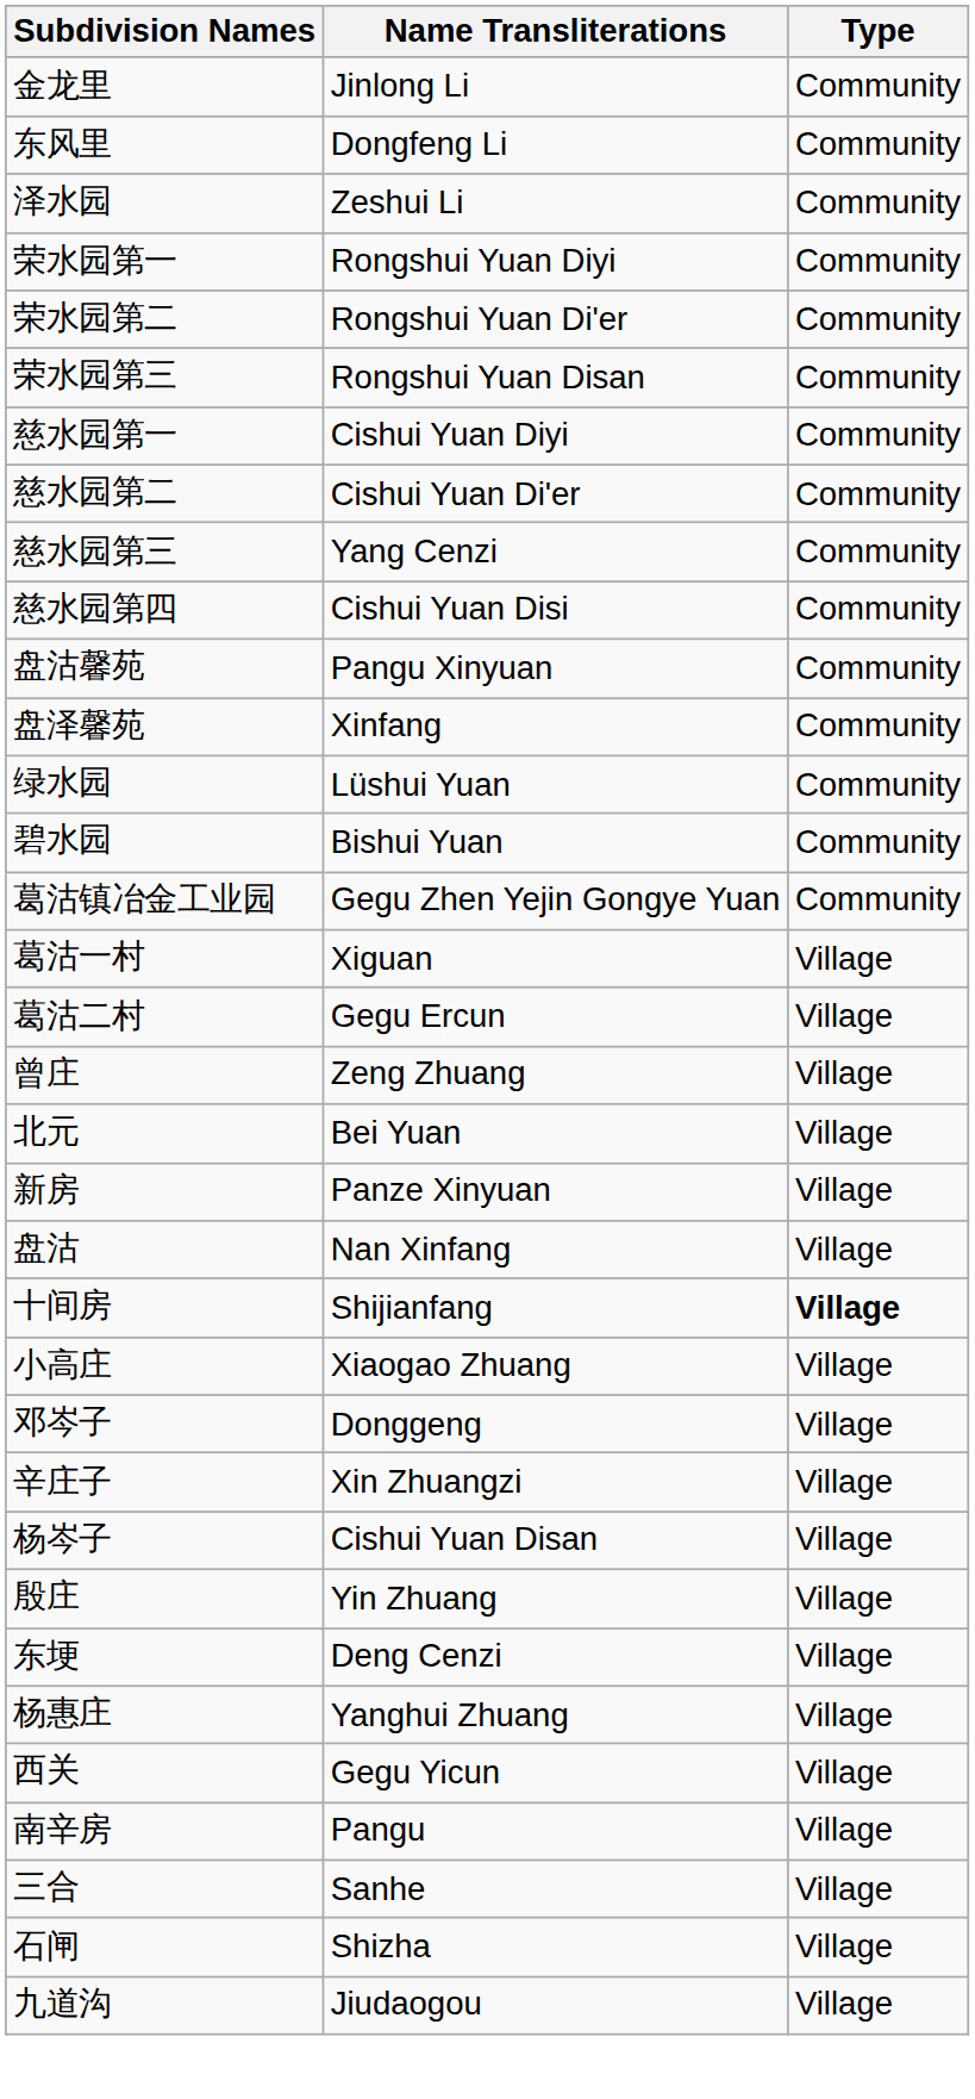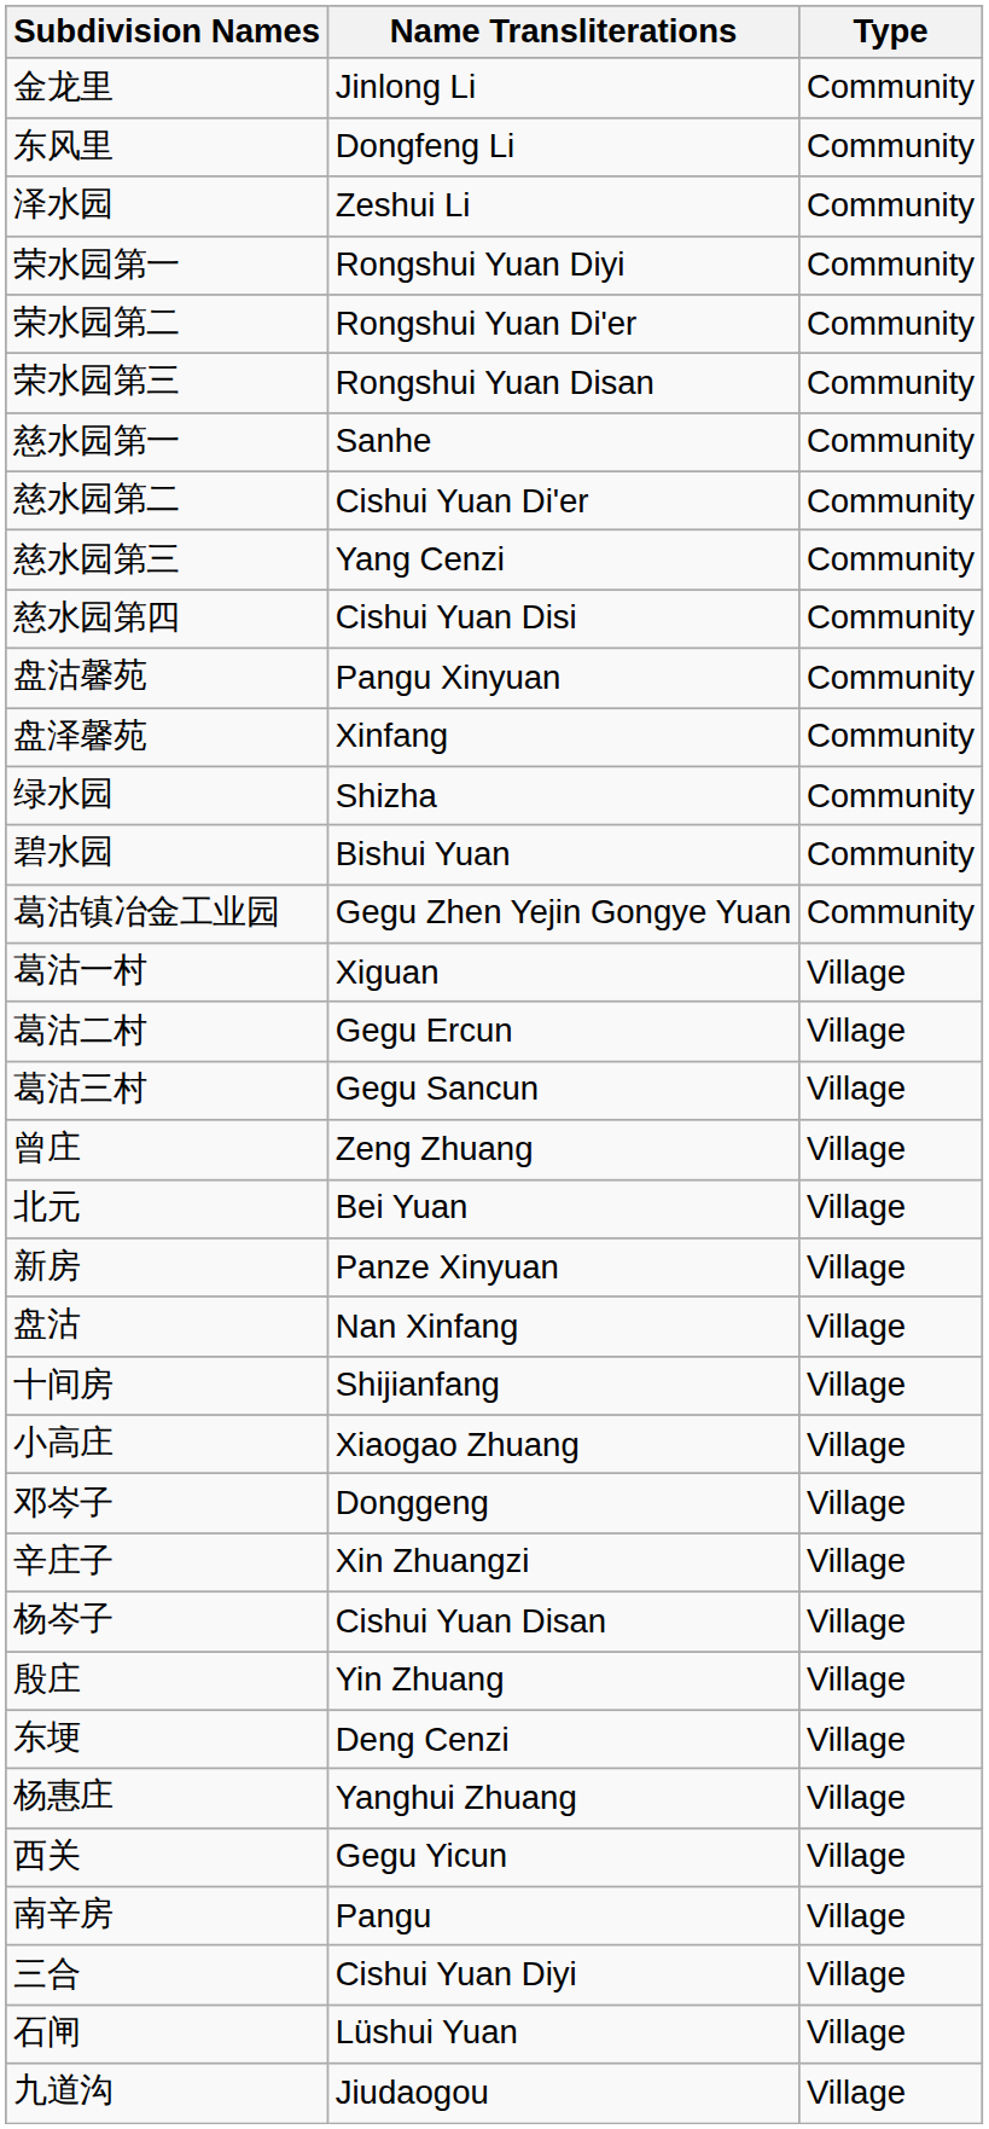 <table class="wikitable sortable">
 <tr>
 <th>Subdivision Names</th>
 <th>Name Transliterations</th>
 <th>Type</th>
 </tr>
 <tr>
 <td>金龙里</td>
 <td>Jinlong Li</td>
 <td>Community</td>
 </tr>
 <tr>
 <td>东风里</td>
 <td>Dongfeng Li</td>
 <td>Community</td>
 </tr>
 <tr>
 <td>泽水园</td>
 <td>Zeshui Li</td>
 <td>Community</td>
 </tr>
 <tr>
 <td>荣水园第一</td>
 <td>Rongshui Yuan Diyi</td>
 <td>Community</td>
 </tr>
 <tr>
 <td>荣水园第二</td>
 <td>Rongshui Yuan Di'er</td>
 <td>Community</td>
 </tr>
 <tr>
 <td>荣水园第三</td>
 <td>Rongshui Yuan Disan</td>
 <td>Community</td>
 </tr>
 <tr>
 <td>慈水园第一</td>
-<td>Cishui Yuan Diyi</td>
+<td>Sanhe</td>
 <td>Community</td>
 </tr>
 <tr>
 <td>慈水园第二</td>
 <td>Cishui Yuan Di'er</td>
 <td>Community</td>
 </tr>
 <tr>
 <td>慈水园第三</td>
 <td>Yang Cenzi</td>
 <td>Community</td>
 </tr>
 <tr>
 <td>慈水园第四</td>
 <td>Cishui Yuan Disi</td>
 <td>Community</td>
 </tr>
 <tr>
 <td>盘沽馨苑</td>
 <td>Pangu Xinyuan</td>
 <td>Community</td>
 </tr>
 <tr>
 <td>盘泽馨苑</td>
 <td>Xinfang</td>
 <td>Community</td>
 </tr>
 <tr>
 <td>绿水园</td>
-<td>Lüshui Yuan</td>
+<td>Shizha</td>
 <td>Community</td>
 </tr>
 <tr>
 <td>碧水园</td>
 <td>Bishui Yuan</td>
 <td>Community</td>
 </tr>
 <tr>
 <td>葛沽镇冶金工业园</td>
 <td>Gegu Zhen Yejin Gongye Yuan</td>
 <td>Community</td>
 </tr>
 <tr>
 <td>葛沽一村</td>
 <td>Xiguan</td>
 <td>Village</td>
 </tr>
 <tr>
 <td>葛沽二村</td>
 <td>Gegu Ercun</td>
+<td>Village</td>
+</tr>
+<tr>
+<td>葛沽三村</td>
+<td>Gegu Sancun</td>
 <td>Village</td>
 </tr>
 <tr>
 <td>曾庄</td>
 <td>Zeng Zhuang</td>
 <td>Village</td>
 </tr>
 <tr>
 <td>北元</td>
 <td>Bei Yuan</td>
 <td>Village</td>
 </tr>
 <tr>
 <td>新房</td>
 <td>Panze Xinyuan</td>
 <td>Village</td>
 </tr>
 <tr>
 <td>盘沽</td>
 <td>Nan Xinfang</td>
 <td>Village</td>
 </tr>
 <tr>
 <td>十间房</td>
 <td>Shijianfang</td>
-<td><strong>Village</strong></td>
+<td>Village</td>
 </tr>
 <tr>
 <td>小高庄</td>
 <td>Xiaogao Zhuang</td>
 <td>Village</td>
 </tr>
 <tr>
 <td>邓岑子</td>
 <td>Donggeng</td>
 <td>Village</td>
 </tr>
 <tr>
 <td>辛庄子</td>
 <td>Xin Zhuangzi</td>
 <td>Village</td>
 </tr>
 <tr>
 <td>杨岑子</td>
 <td>Cishui Yuan Disan</td>
 <td>Village</td>
 </tr>
 <tr>
 <td>殷庄</td>
 <td>Yin Zhuang</td>
 <td>Village</td>
 </tr>
 <tr>
 <td>东埂</td>
 <td>Deng Cenzi</td>
 <td>Village</td>
 </tr>
 <tr>
 <td>杨惠庄</td>
 <td>Yanghui Zhuang</td>
 <td>Village</td>
 </tr>
 <tr>
 <td>西关</td>
 <td>Gegu Yicun</td>
 <td>Village</td>
 </tr>
 <tr>
 <td>南辛房</td>
 <td>Pangu</td>
 <td>Village</td>
 </tr>
 <tr>
 <td>三合</td>
-<td>Sanhe</td>
+<td>Cishui Yuan Diyi</td>
 <td>Village</td>
 </tr>
 <tr>
 <td>石闸</td>
-<td>Shizha</td>
+<td>Lüshui Yuan</td>
 <td>Village</td>
 </tr>
 <tr>
 <td>九道沟</td>
 <td>Jiudaogou</td>
 <td>Village</td>
 </tr>
 </table>
